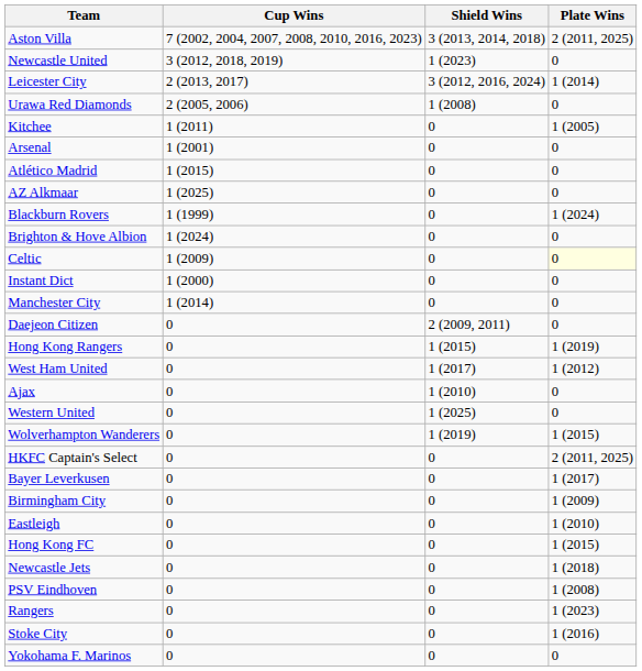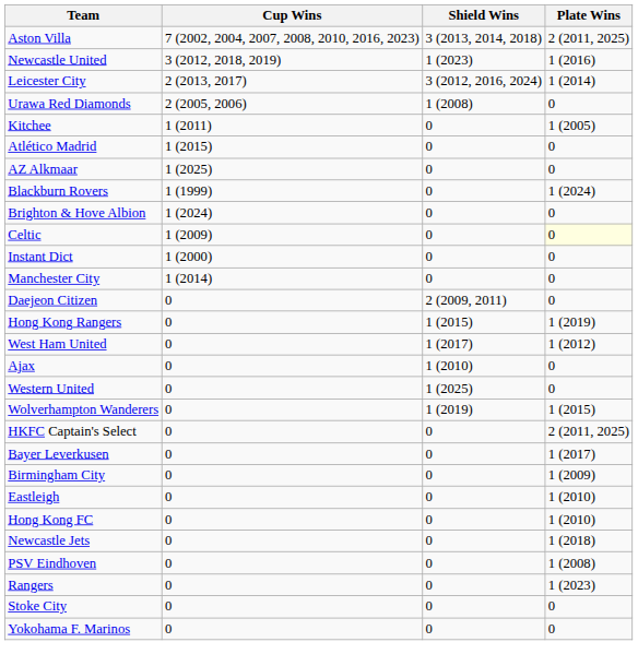 <table class="wikitable">
 <tr>
 <th>Team</th>
 <th>Cup Wins</th>
 <th>Shield Wins</th>
 <th>Plate Wins</th>
 </tr>
 <tr>
 <td> <a href='#'>Aston Villa</a></td>
 <td>7 (2002, 2004, 2007, 2008, 2010, 2016, 2023)</td>
 <td>3 (2013, 2014, 2018)</td>
 <td>2 (2011, 2025)</td>
 </tr>
 <tr>
 <td> <a href='#'>Newcastle United</a></td>
 <td>3 (2012, 2018, 2019)</td>
 <td>1 (2023)</td>
-<td>0</td>
+<td>1 (2016)</td>
 </tr>
 <tr>
 <td> <a href='#'>Leicester City</a></td>
 <td>2 (2013, 2017)</td>
 <td>3 (2012, 2016, 2024)</td>
 <td>1 (2014)</td>
 </tr>
 <tr>
 <td> <a href='#'>Urawa Red Diamonds</a></td>
 <td>2 (2005, 2006)</td>
 <td>1 (2008)</td>
 <td>0</td>
 </tr>
 <tr>
 <td> <a href='#'>Kitchee</a></td>
 <td>1 (2011)</td>
 <td>0</td>
 <td>1 (2005)</td>
-</tr>
-<tr>
-<td> <a href='#'>Arsenal</a></td>
-<td>1 (2001)</td>
-<td>0</td>
-<td>0</td>
 </tr>
 <tr>
 <td> <a href='#'>Atlético Madrid</a></td>
 <td>1 (2015)</td>
 <td>0</td>
 <td>0</td>
 </tr>
 <tr>
 <td> <a href='#'>AZ Alkmaar</a></td>
 <td>1 (2025)</td>
 <td>0</td>
 <td>0</td>
 </tr>
 <tr>
 <td> <a href='#'>Blackburn Rovers</a></td>
 <td>1 (1999)</td>
 <td>0</td>
 <td>1 (2024)</td>
 </tr>
 <tr>
 <td> <a href='#'>Brighton & Hove Albion</a></td>
 <td>1 (2024)</td>
 <td>0</td>
 <td>0</td>
 </tr>
 <tr>
 <td> <a href='#'>Celtic</a></td>
 <td>1 (2009)</td>
 <td>0</td>
 <td style="background: lightyellow;">0</td>
 </tr>
 <tr>
 <td> <a href='#'>Instant Dict</a></td>
 <td>1 (2000)</td>
 <td>0</td>
 <td>0</td>
 </tr>
 <tr>
 <td> <a href='#'>Manchester City</a></td>
 <td>1 (2014)</td>
 <td>0</td>
 <td>0</td>
 </tr>
 <tr>
 <td> <a href='#'>Daejeon Citizen</a></td>
 <td>0</td>
 <td>2 (2009, 2011)</td>
 <td>0</td>
 </tr>
 <tr>
 <td> <a href='#'>Hong Kong Rangers</a></td>
 <td>0</td>
 <td>1 (2015)</td>
 <td>1 (2019)</td>
 </tr>
 <tr>
 <td> <a href='#'>West Ham United</a></td>
 <td>0</td>
 <td>1 (2017)</td>
 <td>1 (2012)</td>
 </tr>
 <tr>
 <td> <a href='#'>Ajax</a></td>
 <td>0</td>
 <td>1 (2010)</td>
 <td>0</td>
 </tr>
 <tr>
 <td> <a href='#'>Western United</a></td>
 <td>0</td>
 <td>1 (2025)</td>
 <td>0</td>
 </tr>
 <tr>
 <td> <a href='#'>Wolverhampton Wanderers</a></td>
 <td>0</td>
 <td>1 (2019)</td>
 <td>1 (2015)</td>
 </tr>
 <tr>
 <td> <a href='#'>HKFC</a> Captain's Select</td>
 <td>0</td>
 <td>0</td>
 <td>2 (2011, 2025)</td>
 </tr>
 <tr>
 <td> <a href='#'>Bayer Leverkusen</a></td>
 <td>0</td>
 <td>0</td>
 <td>1 (2017)</td>
 </tr>
 <tr>
 <td> <a href='#'>Birmingham City</a></td>
 <td>0</td>
 <td>0</td>
 <td>1 (2009)</td>
 </tr>
 <tr>
 <td> <a href='#'>Eastleigh</a></td>
 <td>0</td>
 <td>0</td>
 <td>1 (2010)</td>
 </tr>
 <tr>
 <td> <a href='#'>Hong Kong FC</a></td>
 <td>0</td>
 <td>0</td>
-<td>1 (2015)</td>
+<td>1 (2010)</td>
 </tr>
 <tr>
 <td> <a href='#'>Newcastle Jets</a></td>
 <td>0</td>
 <td>0</td>
 <td>1 (2018)</td>
 </tr>
 <tr>
 <td> <a href='#'>PSV Eindhoven</a></td>
 <td>0</td>
 <td>0</td>
 <td>1 (2008)</td>
 </tr>
 <tr>
 <td> <a href='#'>Rangers</a></td>
 <td>0</td>
 <td>0</td>
 <td>1 (2023)</td>
 </tr>
 <tr>
 <td> <a href='#'>Stoke City</a></td>
 <td>0</td>
 <td>0</td>
-<td>1 (2016)</td>
+<td>0</td>
 </tr>
 <tr>
 <td> <a href='#'>Yokohama F. Marinos</a></td>
 <td>0</td>
 <td>0</td>
 <td>0</td>
 </tr>
 </table>
